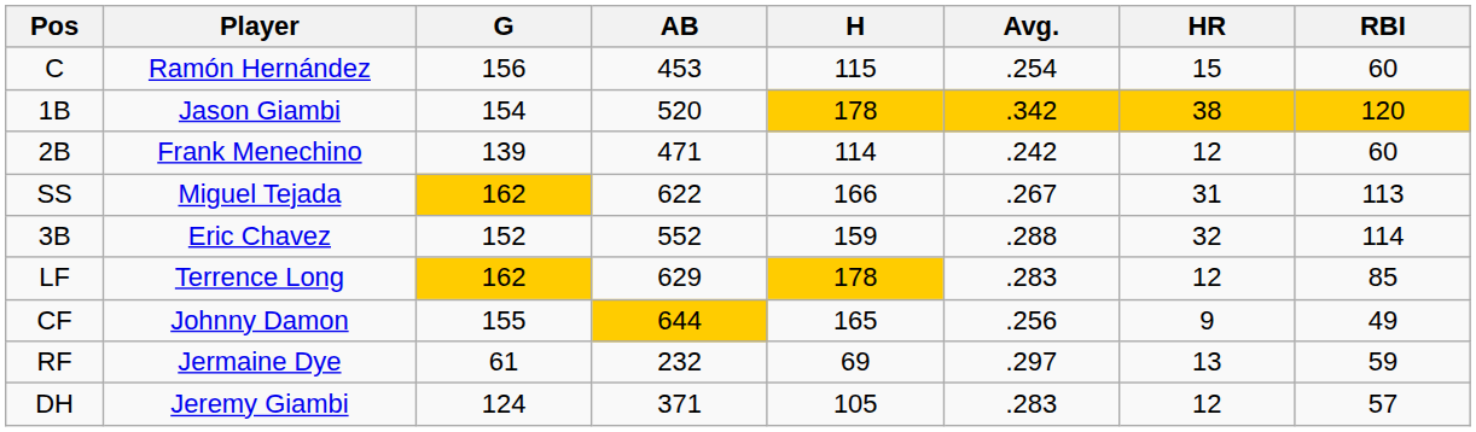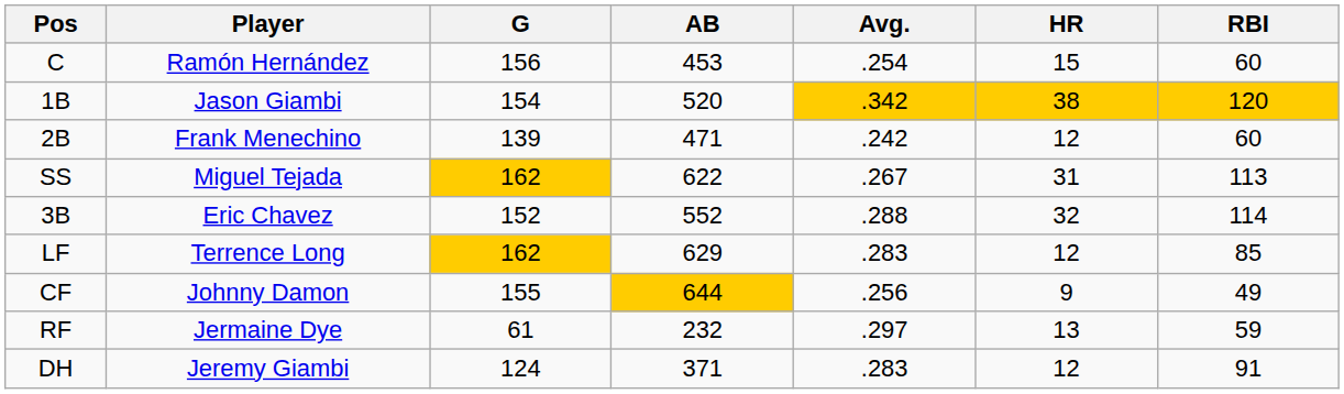 <table class="wikitable sortable">
 <tr>
 <th bgcolor="#DDDDFF" width="5%">Pos</th>
 <th bgcolor="#DDDDFF" width="16%">Player</th>
 <th bgcolor="#DDDDFF" width="9%">G</th>
 <th bgcolor="#DDDDFF" width="9%">AB</th>
-<th bgcolor="#DDDDFF" width="9%">H</th>
 <th bgcolor="#DDDDFF" width="9%">Avg.</th>
 <th bgcolor="#DDDDFF" width="9%">HR</th>
 <th bgcolor="#DDDDFF" width="9%">RBI</th>
 </tr>
 <tr align="center">
 <td>C</td>
 <td><a href='#'>Ramón Hernández</a></td>
 <td>156</td>
 <td>453</td>
-<td>115</td>
 <td>.254</td>
 <td>15</td>
 <td>60</td>
 </tr>
 <tr align="center">
 <td>1B</td>
 <td><a href='#'>Jason Giambi</a></td>
 <td>154</td>
 <td>520</td>
-<td bgcolor="#FFCC00">178</td>
 <td bgcolor="#FFCC00">.342</td>
 <td bgcolor="#FFCC00">38</td>
 <td bgcolor="#FFCC00">120</td>
 </tr>
 <tr align="center">
 <td>2B</td>
 <td><a href='#'>Frank Menechino</a></td>
 <td>139</td>
 <td>471</td>
-<td>114</td>
 <td>.242</td>
 <td>12</td>
 <td>60</td>
 </tr>
 <tr align="center">
 <td>SS</td>
 <td><a href='#'>Miguel Tejada</a></td>
 <td bgcolor="#FFCC00">162</td>
 <td>622</td>
-<td>166</td>
 <td>.267</td>
 <td>31</td>
 <td>113</td>
 </tr>
 <tr align="center">
 <td>3B</td>
 <td><a href='#'>Eric Chavez</a></td>
 <td>152</td>
 <td>552</td>
-<td>159</td>
 <td>.288</td>
 <td>32</td>
 <td>114</td>
 </tr>
 <tr align="center">
 <td>LF</td>
 <td><a href='#'>Terrence Long</a></td>
 <td bgcolor="#FFCC00">162</td>
 <td>629</td>
-<td bgcolor="#FFCC00">178</td>
 <td>.283</td>
 <td>12</td>
 <td>85</td>
 </tr>
 <tr align="center">
 <td>CF</td>
 <td><a href='#'>Johnny Damon</a></td>
 <td>155</td>
 <td bgcolor="#FFCC00">644</td>
-<td>165</td>
 <td>.256</td>
 <td>9</td>
 <td>49</td>
 </tr>
 <tr align="center">
 <td>RF</td>
 <td><a href='#'>Jermaine Dye</a></td>
 <td>61</td>
 <td>232</td>
-<td>69</td>
 <td>.297</td>
 <td>13</td>
 <td>59</td>
 </tr>
 <tr align="center">
 <td>DH</td>
 <td><a href='#'>Jeremy Giambi</a></td>
 <td>124</td>
 <td>371</td>
-<td>105</td>
 <td>.283</td>
 <td>12</td>
-<td>57</td>
+<td>91</td>
 </tr>
 </table>
